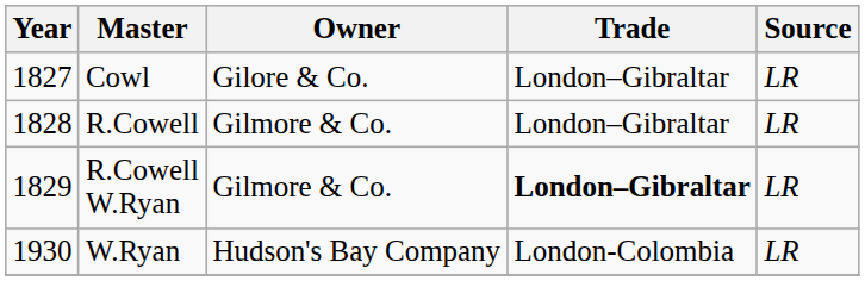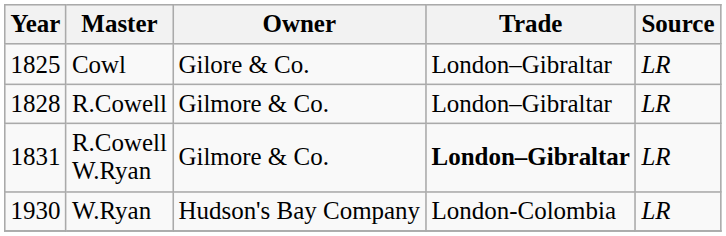 <table class=" wikitable">
 <tr>
 <th>Year</th>
 <th>Master</th>
 <th>Owner</th>
 <th>Trade</th>
 <th>Source</th>
 </tr>
 <tr>
-<td>1827</td>
+<td>1825</td>
 <td>Cowl</td>
 <td>Gilore & Co.</td>
 <td>London–Gibraltar</td>
 <td><em>LR</em></td>
 </tr>
 <tr>
 <td>1828</td>
 <td>R.Cowell</td>
 <td>Gilmore & Co.</td>
 <td>London–Gibraltar</td>
 <td><em>LR</em></td>
 </tr>
 <tr>
-<td>1829</td>
+<td>1831</td>
 <td>R.Cowell<br>W.Ryan</td>
 <td>Gilmore & Co.</td>
 <td><strong>London–Gibraltar</strong></td>
 <td><em>LR</em></td>
 </tr>
 <tr>
 <td>1930</td>
 <td>W.Ryan</td>
 <td>Hudson's Bay Company</td>
 <td>London-Colombia</td>
 <td><em>LR</em></td>
 </tr>
 <tr>
 </tr>
 </table>
